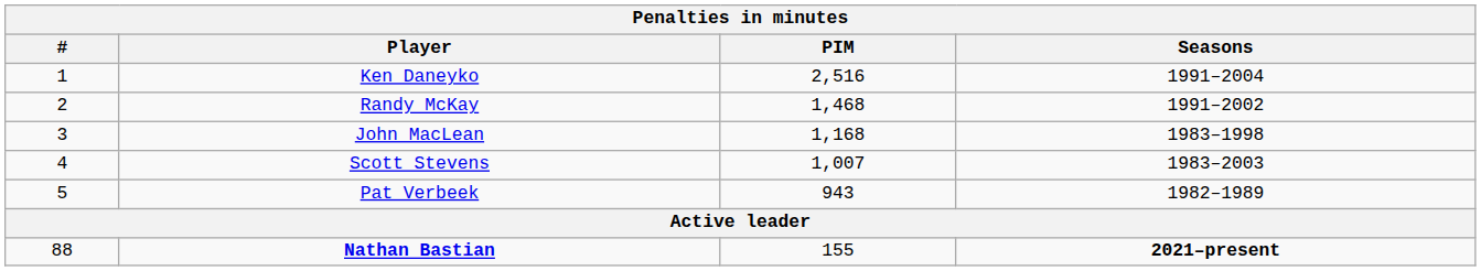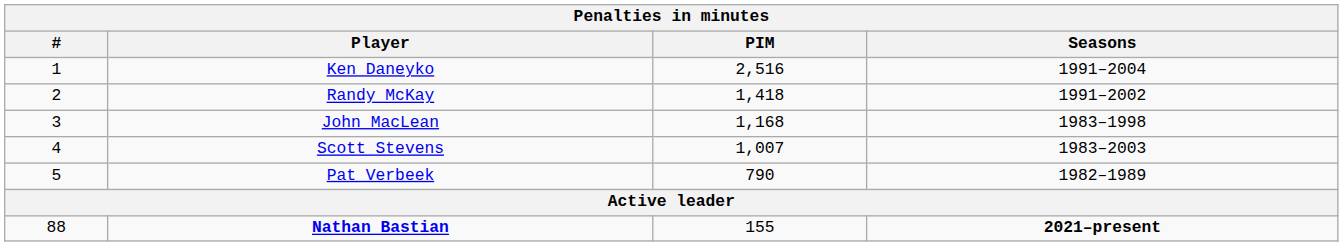 <table class="wikitable" style="text-align: center; font-size: 95%" width="80%">
 <tr>
 <th colspan="4">Penalties in minutes</th>
 </tr>
 <tr>
 <th>#</th>
 <th>Player</th>
 <th>PIM</th>
 <th>Seasons</th>
 </tr>
 <tr>
 <td>1</td>
 <td><a href='#'>Ken Daneyko</a></td>
 <td>2,516</td>
 <td>1991–2004</td>
 </tr>
 <tr>
 <td>2</td>
 <td><a href='#'>Randy McKay</a></td>
-<td>1,468</td>
+<td>1,418</td>
 <td>1991–2002</td>
 </tr>
 <tr>
 <td>3</td>
 <td><a href='#'>John MacLean</a></td>
 <td>1,168</td>
 <td>1983–1998</td>
 </tr>
 <tr>
 <td>4</td>
 <td><a href='#'>Scott Stevens</a></td>
 <td>1,007</td>
 <td>1983–2003</td>
 </tr>
 <tr>
 <td>5</td>
 <td><a href='#'>Pat Verbeek</a></td>
-<td>943</td>
+<td>790</td>
 <td>1982–1989</td>
 </tr>
 <tr>
 <th colspan="4">Active leader</th>
 </tr>
 <tr>
 <td>88</td>
 <td><strong><a href='#'>Nathan Bastian</a></strong></td>
 <td>155</td>
 <td><strong>2021–present</strong></td>
 </tr>
 </table>
